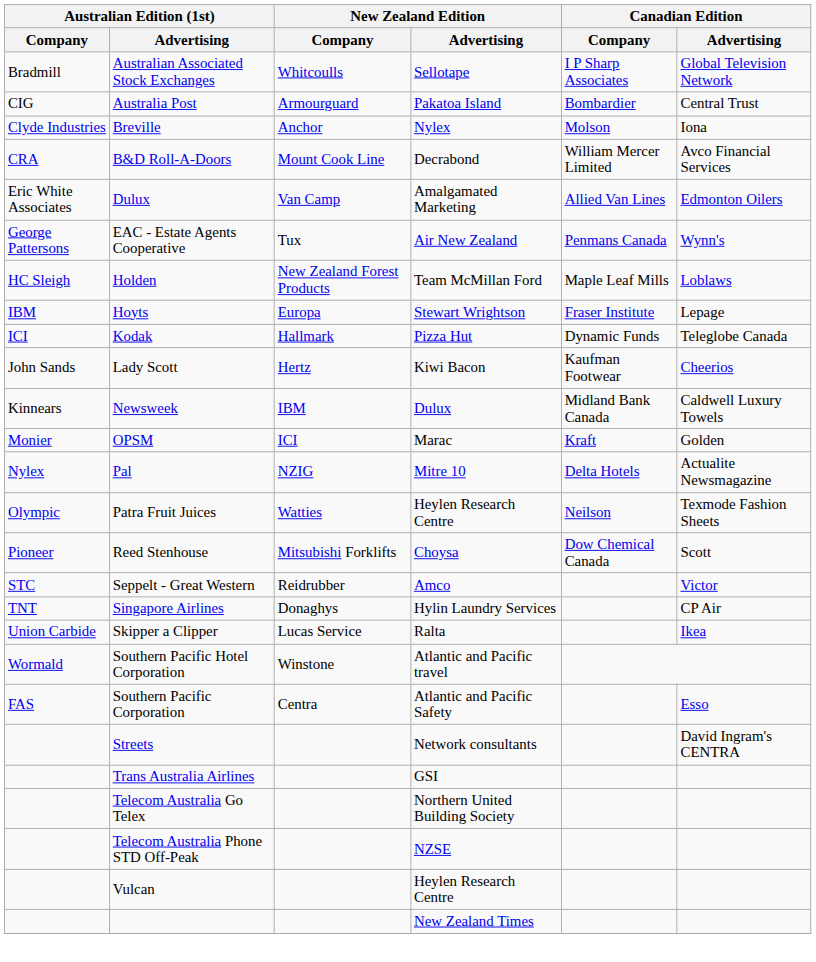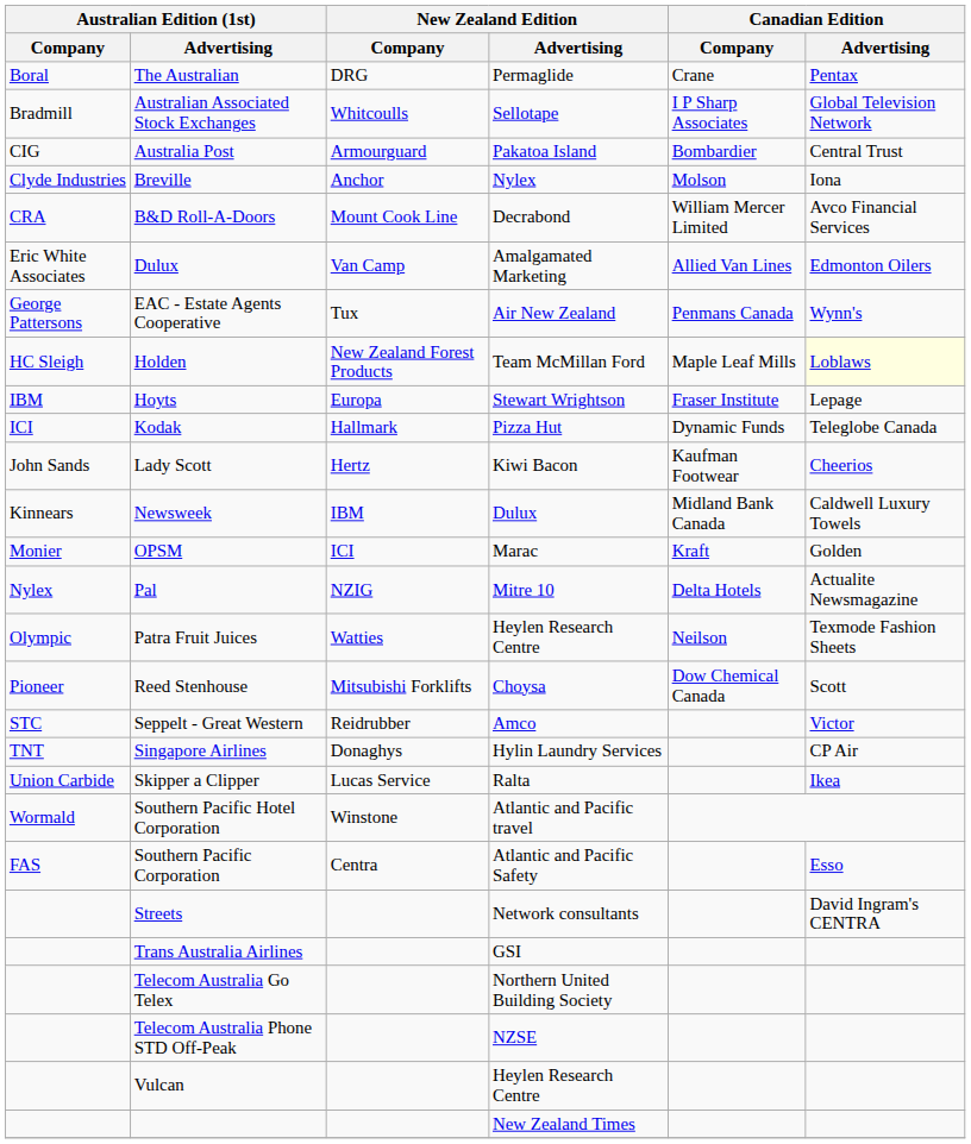 <table class="wikitable">
 <tr>
 <th colspan="2">Australian Edition (1st)</th>
 <th colspan="2">New Zealand Edition</th>
 <th colspan="2">Canadian Edition</th>
 </tr>
 <tr>
 <th>Company</th>
 <th>Advertising</th>
 <th>Company</th>
 <th>Advertising</th>
 <th>Company</th>
 <th>Advertising</th>
+</tr>
+<tr>
+<td><a href='#'>Boral</a></td>
+<td><a href='#'>The Australian</a></td>
+<td>DRG</td>
+<td>Permaglide</td>
+<td>Crane</td>
+<td><a href='#'>Pentax</a></td>
 </tr>
 <tr>
 <td>Bradmill</td>
 <td><a href='#'>Australian Associated Stock Exchanges</a></td>
 <td><a href='#'>Whitcoulls</a></td>
 <td><a href='#'>Sellotape</a></td>
 <td><a href='#'>I P Sharp Associates</a></td>
 <td><a href='#'>Global Television Network</a></td>
 </tr>
 <tr>
 <td>CIG</td>
 <td><a href='#'>Australia Post</a></td>
 <td><a href='#'>Armourguard</a></td>
 <td><a href='#'>Pakatoa Island</a></td>
 <td><a href='#'>Bombardier</a></td>
 <td>Central Trust</td>
 </tr>
 <tr>
 <td><a href='#'>Clyde Industries</a></td>
 <td><a href='#'>Breville</a></td>
 <td><a href='#'>Anchor</a></td>
 <td><a href='#'>Nylex</a></td>
 <td><a href='#'>Molson</a></td>
 <td>Iona</td>
 </tr>
 <tr>
 <td><a href='#'>CRA</a></td>
 <td><a href='#'>B&D Roll-A-Doors</a></td>
 <td><a href='#'>Mount Cook Line</a></td>
 <td>Decrabond</td>
 <td>William Mercer Limited</td>
 <td>Avco Financial Services</td>
 </tr>
 <tr>
 <td>Eric White Associates</td>
 <td><a href='#'>Dulux</a></td>
 <td><a href='#'>Van Camp</a></td>
 <td>Amalgamated Marketing</td>
 <td><a href='#'>Allied Van Lines</a></td>
 <td><a href='#'>Edmonton Oilers</a></td>
 </tr>
 <tr>
 <td><a href='#'>George Pattersons</a></td>
 <td>EAC - Estate Agents Cooperative</td>
 <td>Tux</td>
 <td><a href='#'>Air New Zealand</a></td>
 <td><a href='#'>Penmans Canada</a></td>
 <td><a href='#'>Wynn's</a></td>
 </tr>
 <tr>
 <td><a href='#'>HC Sleigh</a></td>
 <td><a href='#'>Holden</a></td>
 <td><a href='#'>New Zealand Forest Products</a></td>
 <td>Team McMillan Ford</td>
 <td>Maple Leaf Mills</td>
-<td><a href='#'>Loblaws</a></td>
+<td style="background: lightyellow;"><a href='#'>Loblaws</a></td>
 </tr>
 <tr>
 <td><a href='#'>IBM</a></td>
 <td><a href='#'>Hoyts</a></td>
 <td><a href='#'>Europa</a></td>
 <td><a href='#'>Stewart Wrightson</a></td>
 <td><a href='#'>Fraser Institute</a></td>
 <td>Lepage</td>
 </tr>
 <tr>
 <td><a href='#'>ICI</a></td>
 <td><a href='#'>Kodak</a></td>
 <td><a href='#'>Hallmark</a></td>
 <td><a href='#'>Pizza Hut</a></td>
 <td>Dynamic Funds</td>
 <td>Teleglobe Canada</td>
 </tr>
 <tr>
 <td>John Sands</td>
 <td>Lady Scott</td>
 <td><a href='#'>Hertz</a></td>
 <td>Kiwi Bacon</td>
 <td>Kaufman Footwear</td>
 <td><a href='#'>Cheerios</a></td>
 </tr>
 <tr>
 <td>Kinnears</td>
 <td><a href='#'>Newsweek</a></td>
 <td><a href='#'>IBM</a></td>
 <td><a href='#'>Dulux</a></td>
 <td>Midland Bank Canada</td>
 <td>Caldwell Luxury Towels</td>
 </tr>
 <tr>
 <td><a href='#'>Monier</a> </td>
 <td><a href='#'>OPSM</a></td>
 <td><a href='#'>ICI</a></td>
 <td>Marac</td>
 <td><a href='#'>Kraft</a></td>
 <td>Golden</td>
 </tr>
 <tr>
 <td><a href='#'>Nylex</a></td>
 <td><a href='#'>Pal</a></td>
 <td><a href='#'>NZIG</a></td>
 <td><a href='#'>Mitre 10</a></td>
 <td><a href='#'>Delta Hotels</a></td>
 <td>Actualite Newsmagazine</td>
 </tr>
 <tr>
 <td><a href='#'>Olympic</a></td>
 <td>Patra Fruit Juices</td>
 <td><a href='#'>Watties</a></td>
 <td>Heylen Research Centre</td>
 <td><a href='#'>Neilson</a></td>
 <td>Texmode Fashion Sheets</td>
 </tr>
 <tr>
 <td><a href='#'>Pioneer</a></td>
 <td>Reed Stenhouse</td>
 <td><a href='#'>Mitsubishi</a> Forklifts</td>
 <td><a href='#'>Choysa</a></td>
 <td><a href='#'>Dow Chemical</a> Canada</td>
 <td>Scott</td>
 </tr>
 <tr>
 <td><a href='#'>STC</a></td>
 <td>Seppelt - Great Western </td>
 <td>Reidrubber</td>
 <td><a href='#'>Amco</a></td>
 <td></td>
 <td><a href='#'>Victor</a></td>
 </tr>
 <tr>
 <td><a href='#'>TNT</a></td>
 <td><a href='#'>Singapore Airlines</a></td>
 <td>Donaghys</td>
 <td>Hylin Laundry Services</td>
 <td></td>
 <td>CP Air</td>
 </tr>
 <tr>
 <td><a href='#'>Union Carbide</a></td>
 <td>Skipper a Clipper</td>
 <td>Lucas Service</td>
 <td>Ralta</td>
 <td></td>
 <td><a href='#'>Ikea</a></td>
 </tr>
 <tr>
 <td><a href='#'>Wormald</a></td>
 <td>Southern Pacific Hotel Corporation</td>
 <td>Winstone</td>
 <td>Atlantic and Pacific travel</td>
 </tr>
 <tr>
 <td><a href='#'>FAS</a></td>
 <td>Southern Pacific Corporation</td>
 <td>Centra</td>
 <td>Atlantic and Pacific Safety</td>
 <td></td>
 <td><a href='#'>Esso</a></td>
 </tr>
 <tr>
 <td></td>
 <td><a href='#'>Streets</a></td>
 <td></td>
 <td>Network consultants</td>
 <td></td>
 <td>David Ingram's CENTRA</td>
 </tr>
 <tr>
 <td></td>
 <td><a href='#'>Trans Australia Airlines</a></td>
 <td></td>
 <td>GSI</td>
 <td></td>
 <td></td>
 </tr>
 <tr>
 <td></td>
 <td><a href='#'>Telecom Australia</a> Go Telex</td>
 <td></td>
 <td>Northern United Building Society</td>
 <td></td>
 <td></td>
 </tr>
 <tr>
 <td></td>
 <td><a href='#'>Telecom Australia</a> Phone STD Off-Peak</td>
 <td></td>
 <td><a href='#'>NZSE</a></td>
 <td></td>
 <td></td>
 </tr>
 <tr>
 <td></td>
 <td>Vulcan</td>
 <td></td>
 <td>Heylen Research Centre</td>
 <td></td>
 <td></td>
 </tr>
 <tr>
 <td></td>
 <td></td>
 <td></td>
 <td><a href='#'>New Zealand Times</a></td>
 <td></td>
 <td></td>
 </tr>
 <tr>
 </tr>
 </table>
